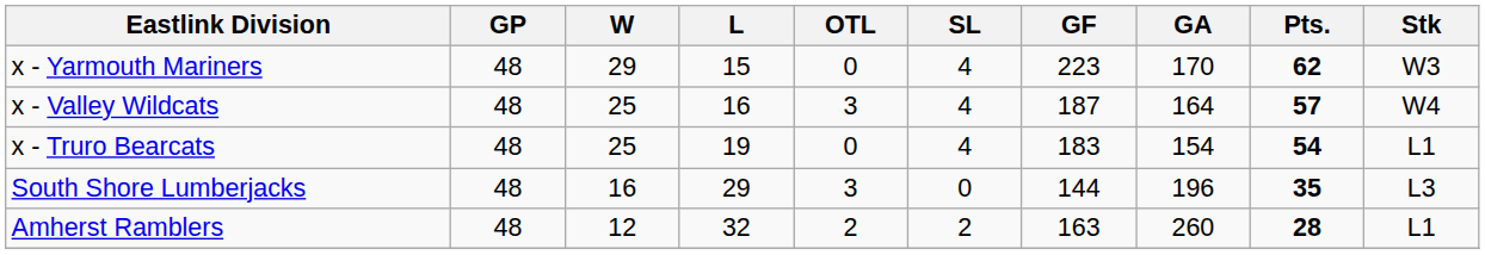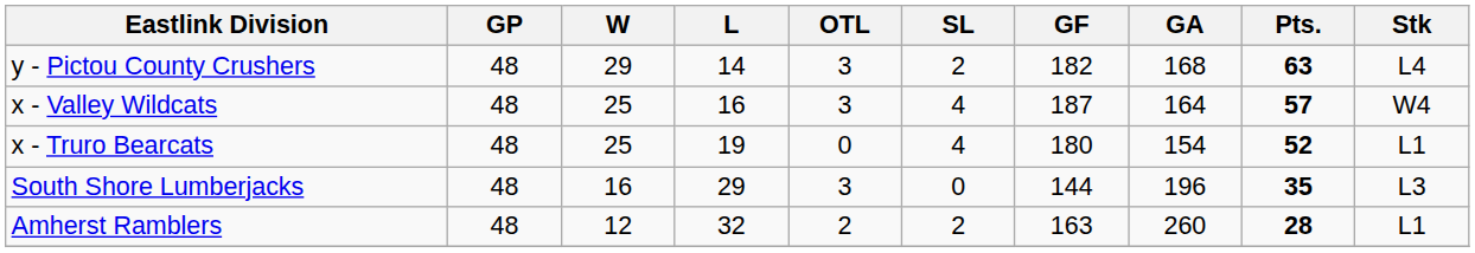 <table class="wikitable sortable">
 <tr>
 <td class="unsortable" align=center bgcolor=#F2F2F2 style="width: 16.94em"><strong>Eastlink Division</strong></td>
 <th style="width: 4em">GP</th>
 <th style="width: 4em">W</th>
 <th style="width: 4em">L</th>
 <th style="width: 4em">OTL</th>
 <th style="width: 4em">SL</th>
 <th style="width: 4em">GF</th>
 <th style="width: 4em">GA</th>
 <th style="width: 4em">Pts.</th>
 <th style="width: 4em">Stk</th>
 </tr>
 <tr align=center>
-<td align=left>x - <a href='#'>Yarmouth Mariners</a></td>
+<td align=left>y - <a href='#'>Pictou County Crushers</a></td>
 <td> 48</td>
 <td> 29</td>
-<td> 15</td>
-<td> 0</td>
-<td> 4</td>
-<td> 223</td>
-<td> 170</td>
-<td> <strong>62</strong></td>
-<td> W3</td>
+<td> 14</td>
+<td> 3</td>
+<td> 2</td>
+<td> 182</td>
+<td> 168</td>
+<td> <strong>63</strong></td>
+<td> L4</td>
 </tr>
 <tr align=center>
 <td align=left>x - <a href='#'>Valley Wildcats</a></td>
 <td> 48</td>
 <td> 25</td>
 <td> 16</td>
 <td> 3</td>
 <td> 4</td>
 <td> 187</td>
 <td> 164</td>
 <td> <strong>57</strong></td>
 <td> W4</td>
 </tr>
 <tr align=center>
 <td align=left>x - <a href='#'>Truro Bearcats</a></td>
 <td>48</td>
 <td> 25</td>
 <td> 19</td>
 <td> 0</td>
 <td> 4</td>
-<td> 183</td>
+<td> 180</td>
 <td> 154</td>
-<td> <strong>54</strong></td>
+<td> <strong>52</strong></td>
 <td> L1</td>
 </tr>
 <tr align=center>
 <td align=left><a href='#'>South Shore Lumberjacks</a></td>
 <td> 48</td>
 <td> 16</td>
 <td> 29</td>
 <td> 3</td>
 <td> 0</td>
 <td> 144</td>
 <td> 196</td>
 <td> <strong>35</strong></td>
 <td> L3</td>
 </tr>
 <tr align=center>
 <td align=left><a href='#'>Amherst Ramblers</a></td>
 <td> 48</td>
 <td> 12</td>
 <td> 32</td>
 <td> 2</td>
 <td> 2</td>
 <td> 163</td>
 <td> 260</td>
 <td> <strong>28</strong></td>
 <td> L1</td>
 </tr>
 <tr>
 </tr>
 </table>
